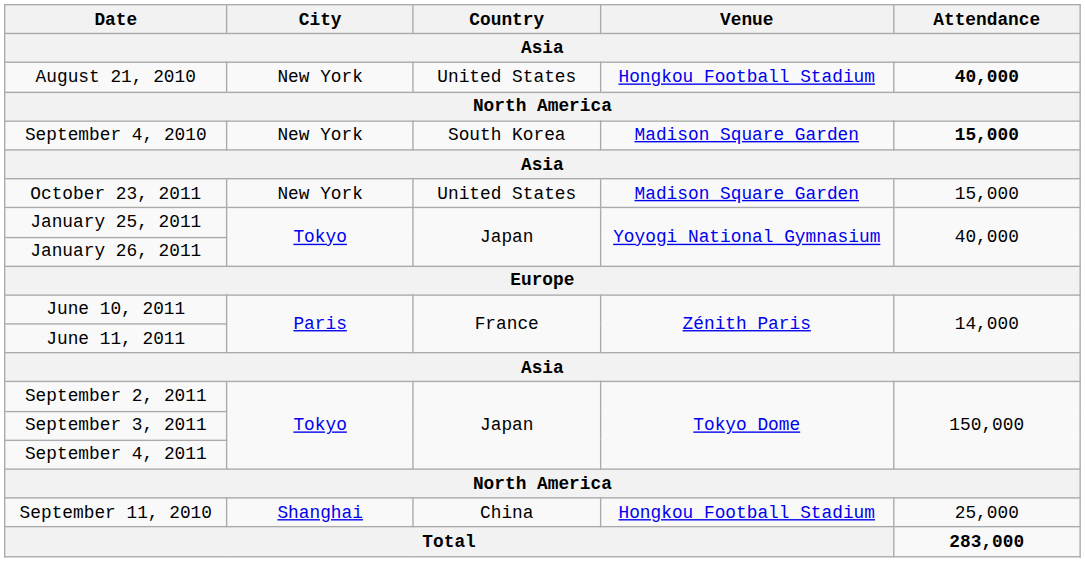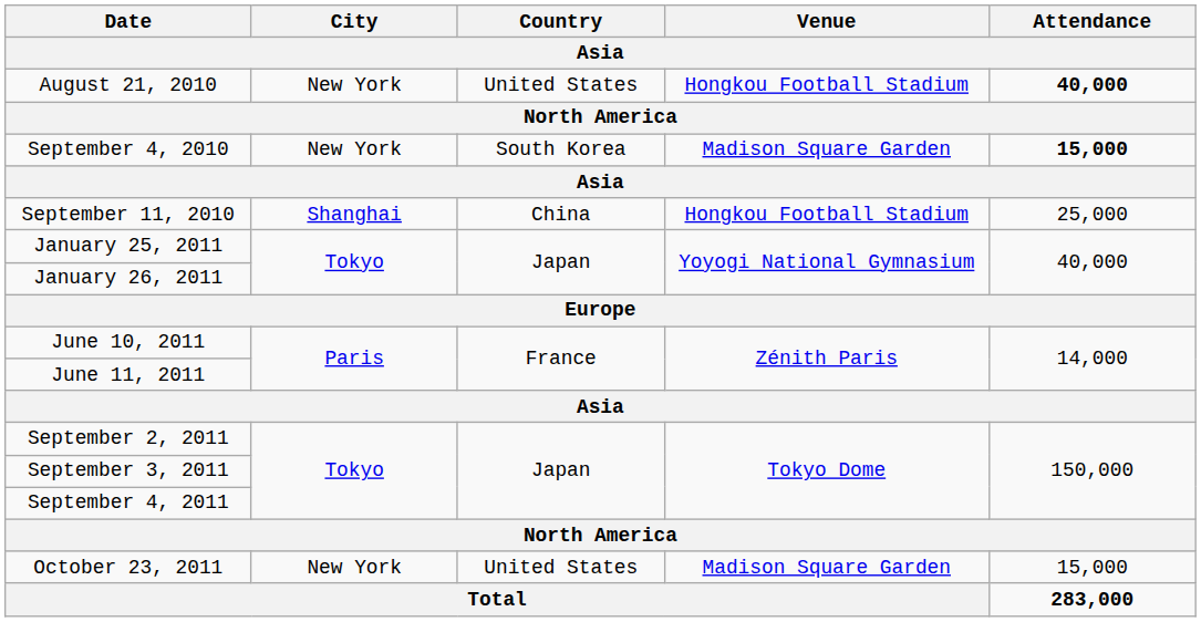 <table class="wikitable plainrowheaders" style="text-align:center;">
 <tr>
 <th scope="col" style="width:12em;">Date</th>
 <th scope="col" style="width:10em;">City</th>
 <th scope="col" style="width:10em;">Country</th>
 <th scope="col" style="width:16em;">Venue</th>
 <th scope="col" style="width:10em;">Attendance</th>
 </tr>
 <tr>
 <th colspan=5>Asia</th>
 </tr>
 <tr>
 <td>August 21, 2010</td>
 <td>New York</td>
 <td>United States</td>
 <td><a href='#'>Hongkou Football Stadium</a></td>
 <td><strong>40,000</strong></td>
 </tr>
 <tr>
 <th colspan=5>North America</th>
 </tr>
 <tr>
 <td>September 4, 2010</td>
 <td>New York</td>
 <td>South Korea</td>
 <td><a href='#'>Madison Square Garden</a></td>
 <td><strong>15,000</strong></td>
 </tr>
 <tr>
 <th colspan=5>Asia</th>
 </tr>
 <tr>
-<td>October 23, 2011</td>
-<td>New York</td>
-<td>United States</td>
-<td><a href='#'>Madison Square Garden</a></td>
-<td>15,000</td>
+<td>September 11, 2010</td>
+<td><a href='#'>Shanghai</a></td>
+<td>China</td>
+<td><a href='#'>Hongkou Football Stadium</a></td>
+<td>25,000</td>
 </tr>
 <tr>
 <td>January 25, 2011</td>
 <td rowspan="2"><a href='#'>Tokyo</a></td>
 <td rowspan="2">Japan</td>
 <td rowspan="2"><a href='#'>Yoyogi National Gymnasium</a></td>
 <td rowspan="2">40,000</td>
 </tr>
 <tr>
 <td>January 26, 2011</td>
 </tr>
 <tr>
 <th colspan=5>Europe</th>
 </tr>
 <tr>
 <td>June 10, 2011</td>
 <td rowspan="2"><a href='#'>Paris</a></td>
 <td rowspan="2">France</td>
 <td rowspan="2"><a href='#'>Zénith Paris</a></td>
 <td rowspan="2">14,000</td>
 </tr>
 <tr>
 <td>June 11, 2011</td>
 </tr>
 <tr>
 <th colspan=5>Asia</th>
 </tr>
 <tr>
 <td>September 2, 2011</td>
 <td rowspan="3"><a href='#'>Tokyo</a></td>
 <td rowspan="3">Japan</td>
 <td rowspan="3"><a href='#'>Tokyo Dome</a></td>
 <td rowspan="3">150,000</td>
 </tr>
 <tr>
 <td>September 3, 2011</td>
 </tr>
 <tr>
 <td>September 4, 2011</td>
 </tr>
 <tr>
 <th colspan=5>North America</th>
 </tr>
 <tr>
-<td>September 11, 2010</td>
-<td><a href='#'>Shanghai</a></td>
-<td>China</td>
-<td><a href='#'>Hongkou Football Stadium</a></td>
-<td>25,000</td>
+<td>October 23, 2011</td>
+<td>New York</td>
+<td>United States</td>
+<td><a href='#'>Madison Square Garden</a></td>
+<td>15,000</td>
 </tr>
 <tr>
 <th colspan=4>Total</th>
 <td><strong>283,000</strong></td>
 </tr>
 </table>
